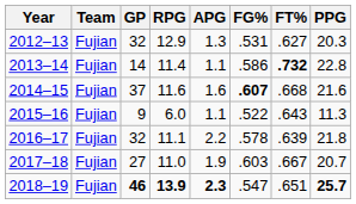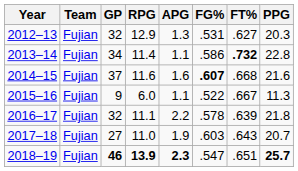 <table class="wikitable sortable" style="font-size:95%; text-align:right">
 <tr>
 <th>Year</th>
 <th>Team</th>
 <th>GP</th>
 <th>RPG</th>
 <th>APG</th>
 <th>FG%</th>
 <th>FT%</th>
 <th>PPG</th>
 </tr>
 <tr>
 <td><a href='#'>2012–13</a></td>
 <td><a href='#'>Fujian</a></td>
 <td>32</td>
 <td>12.9</td>
 <td>1.3</td>
 <td>.531</td>
 <td>.627</td>
 <td>20.3</td>
 </tr>
 <tr>
 <td><a href='#'>2013–14</a></td>
 <td><a href='#'>Fujian</a></td>
-<td>14</td>
+<td>34</td>
 <td>11.4</td>
 <td>1.1</td>
 <td>.586</td>
 <td><strong>.732</strong></td>
 <td>22.8</td>
 </tr>
 <tr>
 <td><a href='#'>2014–15</a></td>
 <td><a href='#'>Fujian</a></td>
 <td>37</td>
 <td>11.6</td>
 <td>1.6</td>
 <td><strong>.607</strong></td>
 <td>.668</td>
 <td>21.6</td>
 </tr>
 <tr>
 <td><a href='#'>2015–16</a></td>
 <td><a href='#'>Fujian</a></td>
 <td>9</td>
 <td>6.0</td>
 <td>1.1</td>
 <td>.522</td>
-<td>.643</td>
+<td>.667</td>
 <td>11.3</td>
 </tr>
 <tr>
 <td><a href='#'>2016–17</a></td>
 <td><a href='#'>Fujian</a></td>
 <td>32</td>
 <td>11.1</td>
 <td>2.2</td>
 <td>.578</td>
 <td>.639</td>
 <td>21.8</td>
 </tr>
 <tr>
 <td><a href='#'>2017–18</a></td>
 <td><a href='#'>Fujian</a></td>
 <td>27</td>
 <td>11.0</td>
 <td>1.9</td>
 <td>.603</td>
-<td>.667</td>
+<td>.643</td>
 <td>20.7</td>
 </tr>
 <tr>
 <td><a href='#'>2018–19</a></td>
 <td><a href='#'>Fujian</a></td>
 <td><strong>46</strong></td>
 <td><strong>13.9</strong></td>
 <td><strong>2.3</strong></td>
 <td>.547</td>
 <td>.651</td>
 <td><strong>25.7</strong></td>
 </tr>
 </table>
